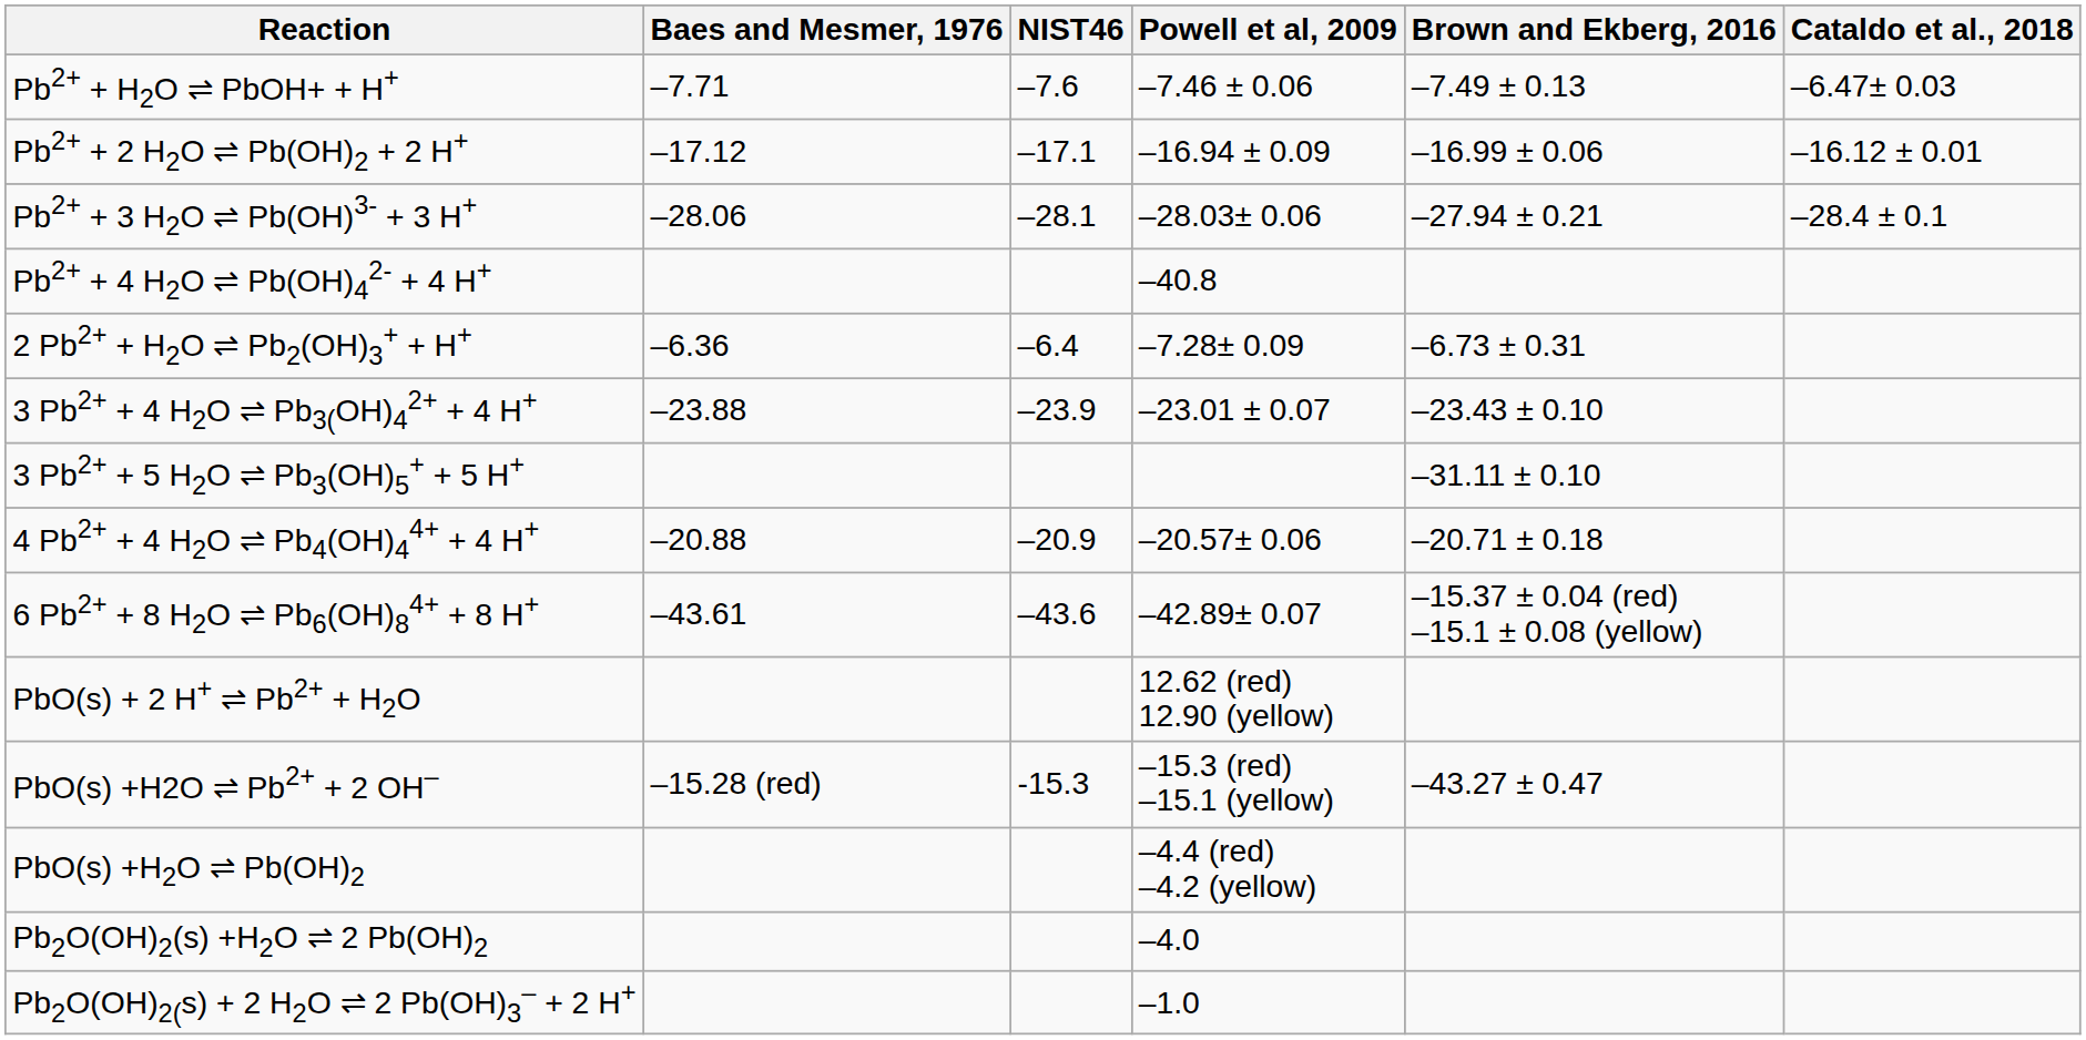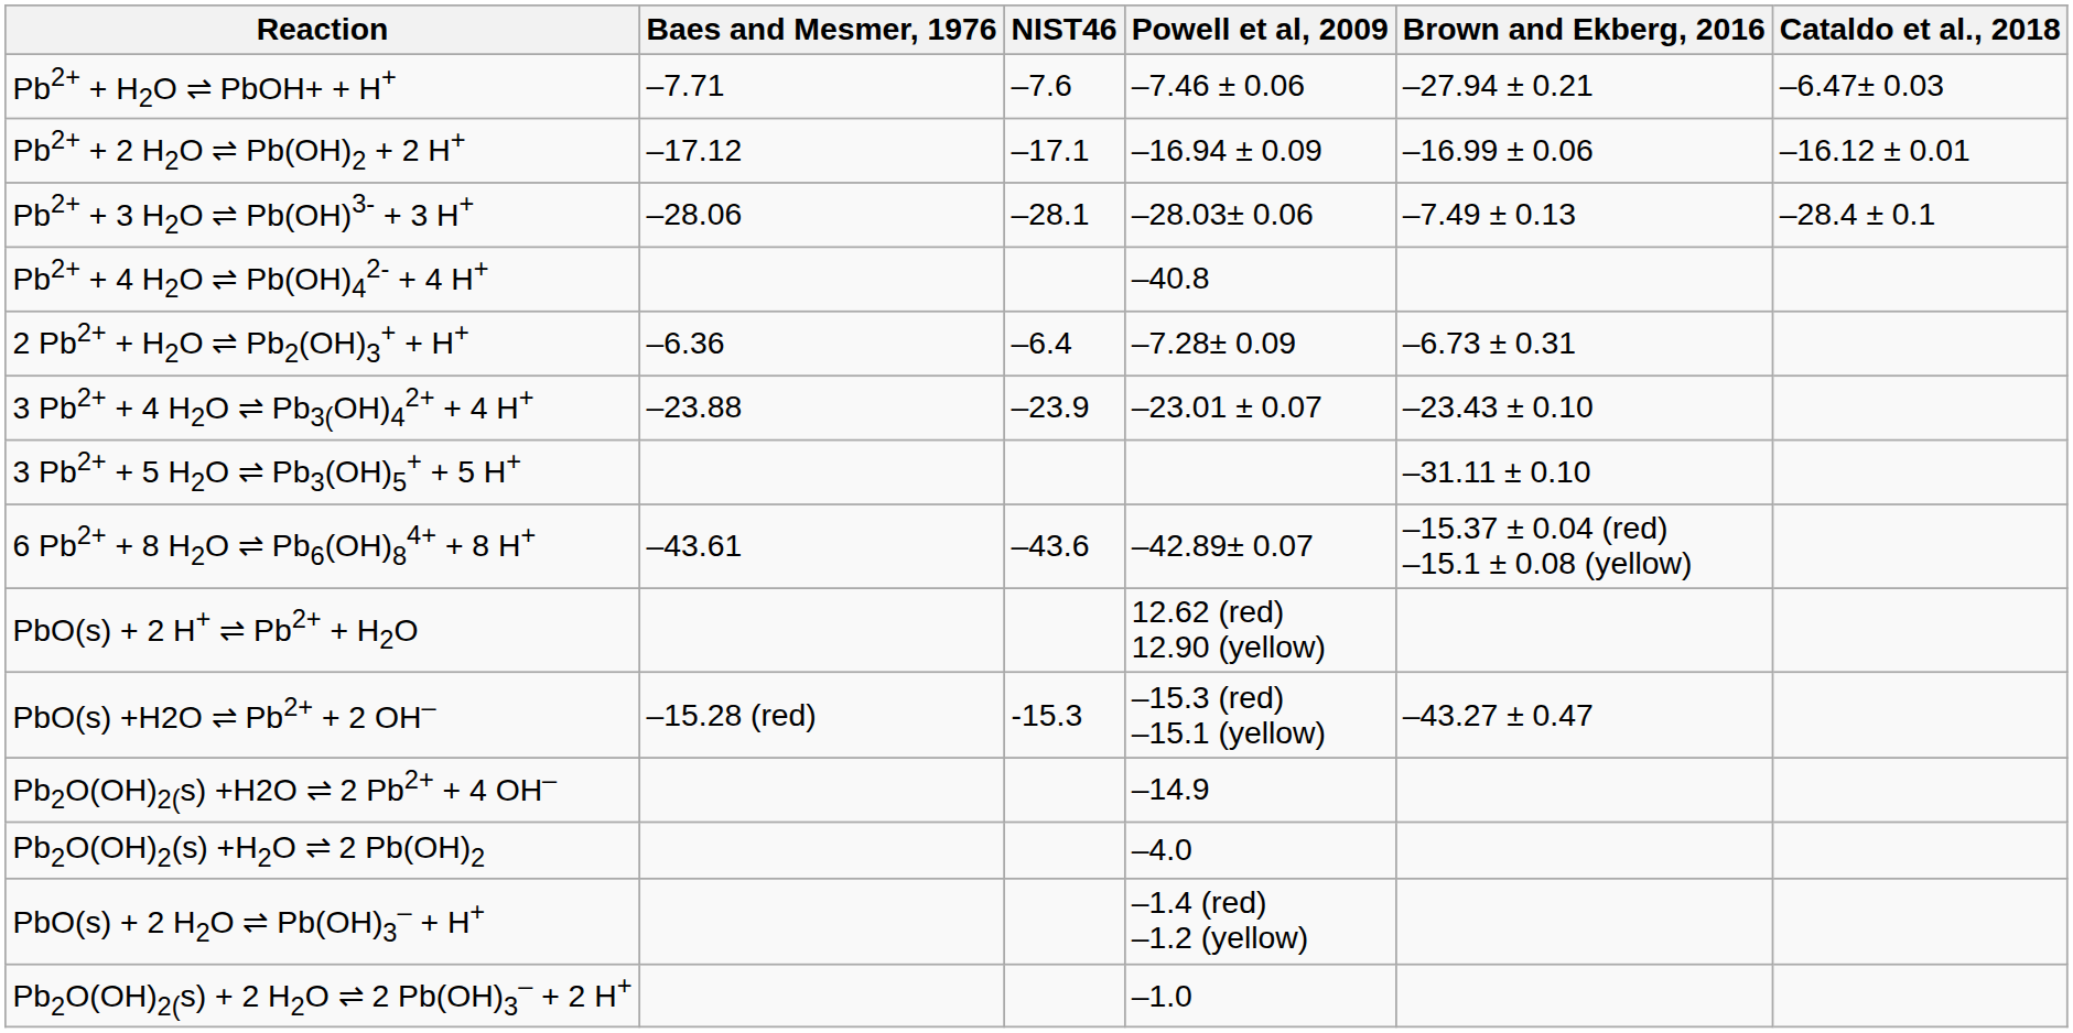 <table class="wikitable">
 <tr>
 <th>Reaction</th>
 <th>Baes and Mesmer, 1976</th>
 <th>NIST46</th>
 <th>Powell et al, 2009</th>
 <th>Brown and Ekberg, 2016</th>
 <th>Cataldo et al., 2018</th>
 </tr>
 <tr>
 <td>Pb<sup>2+</sup> + H<sub>2</sub>O ⇌ PbOH+ + H<sup>+</sup></td>
 <td>–7.71</td>
 <td>–7.6</td>
 <td>–7.46 ± 0.06</td>
-<td>–7.49 ± 0.13</td>
+<td>–27.94 ± 0.21</td>
 <td>–6.47± 0.03</td>
 </tr>
 <tr>
 <td>Pb<sup>2+</sup> + 2 H<sub>2</sub>O ⇌ Pb(OH)<sub>2</sub> + 2 H<sup>+</sup></td>
 <td>–17.12</td>
 <td>–17.1</td>
 <td>–16.94 ± 0.09</td>
 <td>–16.99 ± 0.06</td>
 <td>–16.12 ± 0.01</td>
 </tr>
 <tr>
 <td>Pb<sup>2+</sup> + 3 H<sub>2</sub>O ⇌ Pb(OH)<sup>3-</sup> + 3 H<sup>+</sup></td>
 <td>–28.06</td>
 <td>–28.1</td>
 <td>–28.03± 0.06</td>
-<td>–27.94 ± 0.21</td>
+<td>–7.49 ± 0.13</td>
 <td>–28.4 ± 0.1</td>
 </tr>
 <tr>
 <td>Pb<sup>2+</sup> + 4 H<sub>2</sub>O ⇌ Pb(OH)<sub>4</sub><sup>2-</sup> + 4 H<sup>+</sup></td>
 <td></td>
 <td></td>
 <td>–40.8</td>
 <td></td>
 <td></td>
 </tr>
 <tr>
 <td>2 Pb<sup>2+</sup> + H<sub>2</sub>O ⇌ Pb<sub>2</sub>(OH)<sub>3</sub><sup>+</sup> + H<sup>+</sup></td>
 <td>–6.36</td>
 <td>–6.4</td>
 <td>–7.28± 0.09</td>
 <td>–6.73 ± 0.31</td>
 <td></td>
 </tr>
 <tr>
 <td>3 Pb<sup>2+</sup> + 4 H<sub>2</sub>O ⇌ Pb<sub>3(</sub>OH)<sub>4</sub><sup>2+</sup> + 4 H<sup>+</sup></td>
 <td>–23.88</td>
 <td>–23.9</td>
 <td>–23.01 ± 0.07</td>
 <td>–23.43 ± 0.10</td>
 <td></td>
 </tr>
 <tr>
 <td>3 Pb<sup>2+</sup> + 5 H<sub>2</sub>O ⇌ Pb<sub>3</sub>(OH)<sub>5</sub><sup>+</sup> + 5 H<sup>+</sup></td>
 <td></td>
 <td></td>
 <td></td>
 <td>–31.11 ± 0.10</td>
 <td></td>
 </tr>
 <tr>
-<td>4 Pb<sup>2+</sup> + 4 H<sub>2</sub>O ⇌ Pb<sub>4</sub>(OH)<sub>4</sub><sup>4+</sup> + 4 H<sup>+</sup></td>
-<td>–20.88</td>
-<td>–20.9</td>
-<td>–20.57± 0.06</td>
-<td>–20.71 ± 0.18</td>
-<td></td>
-</tr>
-<tr>
 <td>6 Pb<sup>2+</sup> + 8 H<sub>2</sub>O ⇌ Pb<sub>6</sub>(OH)<sub>8</sub><sup>4+</sup> + 8 H<sup>+</sup></td>
 <td>–43.61</td>
 <td>–43.6</td>
 <td>–42.89± 0.07</td>
 <td>–15.37 ± 0.04 (red)<br>–15.1 ± 0.08 (yellow)</td>
 <td></td>
 </tr>
 <tr>
 <td>PbO(s) + 2 H<sup>+</sup> ⇌ Pb<sup>2+</sup> + H<sub>2</sub>O</td>
 <td></td>
 <td></td>
 <td>12.62 (red)<br>12.90 (yellow)</td>
 <td></td>
 <td></td>
 </tr>
 <tr>
 <td>PbO(s) +H2O ⇌ Pb<sup>2+</sup> + 2 OH<sup>–</sup></td>
 <td>–15.28 (red)</td>
 <td>-15.3</td>
 <td>–15.3 (red)<br>–15.1 (yellow)</td>
 <td>–43.27 ± 0.47</td>
 <td></td>
 </tr>
 <tr>
-<td>PbO(s) +H<sub>2</sub>O ⇌ Pb(OH)<sub>2</sub></td>
+<td>Pb<sub>2</sub>O(OH)<sub>2(</sub>s) +H2O ⇌ 2 Pb<sup>2+</sup> + 4 OH<sup>–</sup></td>
 <td></td>
 <td></td>
-<td>–4.4 (red)<br>–4.2 (yellow)</td>
+<td>–14.9</td>
 <td></td>
 <td></td>
 </tr>
 <tr>
 <td>Pb<sub>2</sub>O(OH)<sub>2</sub>(s) +H<sub>2</sub>O ⇌ 2 Pb(OH)<sub>2</sub></td>
 <td></td>
 <td></td>
 <td>–4.0</td>
 <td></td>
 <td></td>
 </tr>
 <tr>
+<td>PbO(s) + 2 H<sub>2</sub>O ⇌ Pb(OH)<sub>3</sub><sup>–</sup> + H<sup>+</sup></td>
+<td></td>
+<td></td>
+<td>–1.4 (red)<br>–1.2 (yellow)</td>
+<td></td>
+<td></td>
+</tr>
+<tr>
 <td>Pb<sub>2</sub>O(OH)<sub>2(</sub>s) + 2 H<sub>2</sub>O ⇌ 2 Pb(OH)<sub>3</sub><sup>–</sup> + 2 H<sup>+</sup></td>
 <td></td>
 <td></td>
 <td>–1.0</td>
 <td></td>
 <td></td>
 </tr>
 </table>
